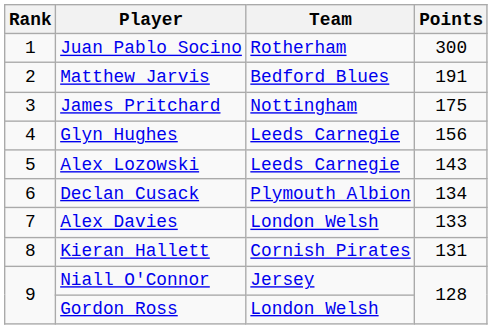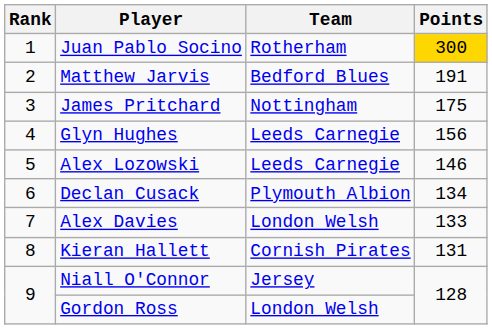 <table class="wikitable">
 <tr>
 <th>Rank</th>
 <th>Player</th>
 <th>Team</th>
 <th>Points</th>
 </tr>
 <tr>
 <td rowspan=1 align=center>1</td>
 <td> <a href='#'>Juan Pablo Socino</a></td>
 <td><a href='#'>Rotherham</a></td>
-<td rowspan=1 align=center>300</td>
+<td rowspan=1 align=center style="background: gold;">300</td>
 </tr>
 <tr>
 <td rowspan=1 align=center>2</td>
 <td> <a href='#'>Matthew Jarvis</a></td>
 <td><a href='#'>Bedford Blues</a></td>
 <td rowspan=1 align=center>191</td>
 </tr>
 <tr>
 <td rowspan=1 align=center>3</td>
 <td> <a href='#'>James Pritchard</a></td>
 <td><a href='#'>Nottingham</a></td>
 <td rowspan=1 align=center>175</td>
 </tr>
 <tr>
 <td rowspan=1 align=center>4</td>
 <td> <a href='#'>Glyn Hughes</a></td>
 <td><a href='#'>Leeds Carnegie</a></td>
 <td rowspan=1 align=center>156</td>
 </tr>
 <tr>
 <td rowspan=1 align=center>5</td>
 <td> <a href='#'>Alex Lozowski</a></td>
 <td><a href='#'>Leeds Carnegie</a></td>
-<td rowspan=1 align=center>143</td>
+<td rowspan=1 align=center>146</td>
 </tr>
 <tr>
 <td rowspan=1 align=center>6</td>
 <td> <a href='#'>Declan Cusack</a></td>
 <td><a href='#'>Plymouth Albion</a></td>
 <td rowspan=1 align=center>134</td>
 </tr>
 <tr>
 <td rowspan=1 align=center>7</td>
 <td> <a href='#'>Alex Davies</a></td>
 <td><a href='#'>London Welsh</a></td>
 <td rowspan=1 align=center>133</td>
 </tr>
 <tr>
 <td rowspan=1 align=center>8</td>
 <td> <a href='#'>Kieran Hallett</a></td>
 <td><a href='#'>Cornish Pirates</a></td>
 <td rowspan=1 align=center>131</td>
 </tr>
 <tr>
 <td rowspan=2 align=center>9</td>
 <td> <a href='#'>Niall O'Connor</a></td>
 <td><a href='#'>Jersey</a></td>
 <td rowspan=2 align=center>128</td>
 </tr>
 <tr>
 <td> <a href='#'>Gordon Ross</a></td>
 <td><a href='#'>London Welsh</a><br></td>
 </tr>
 </table>
